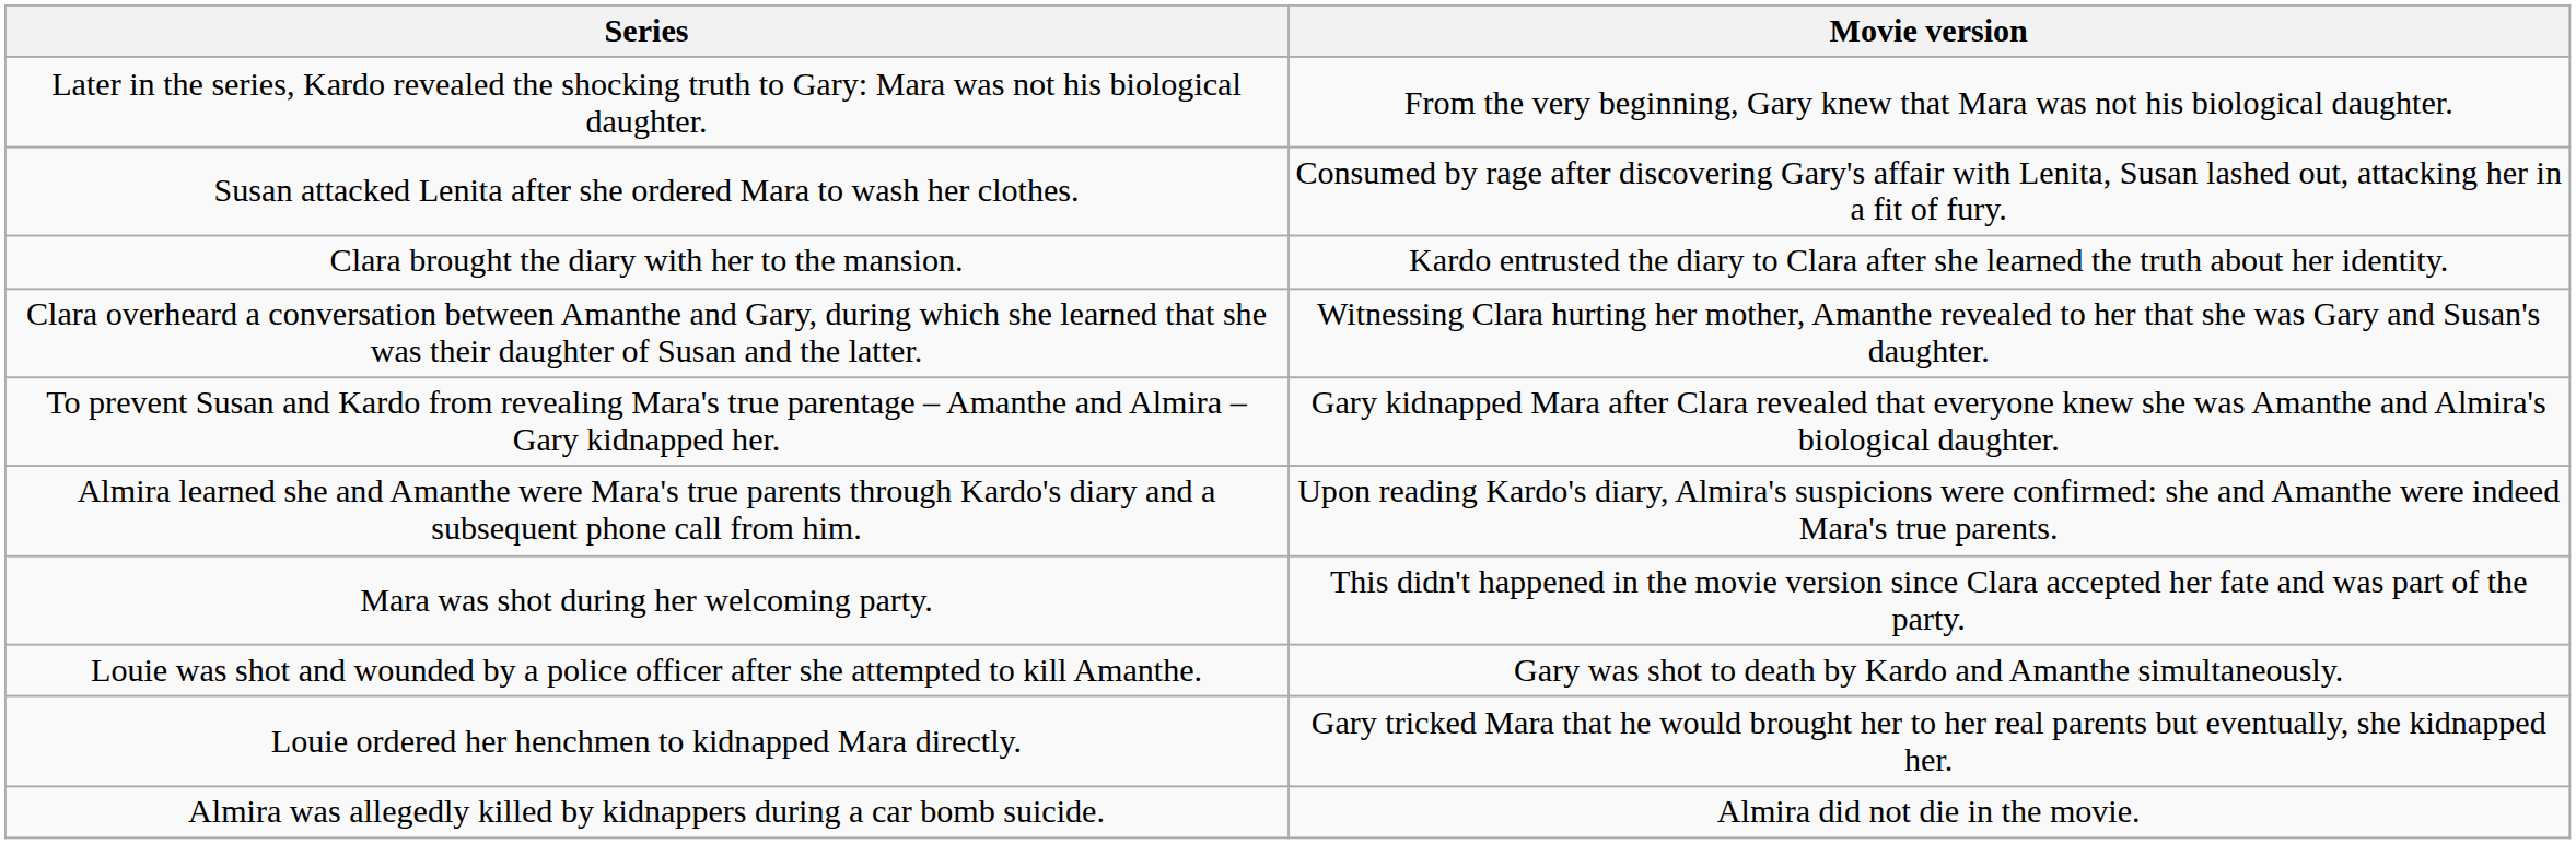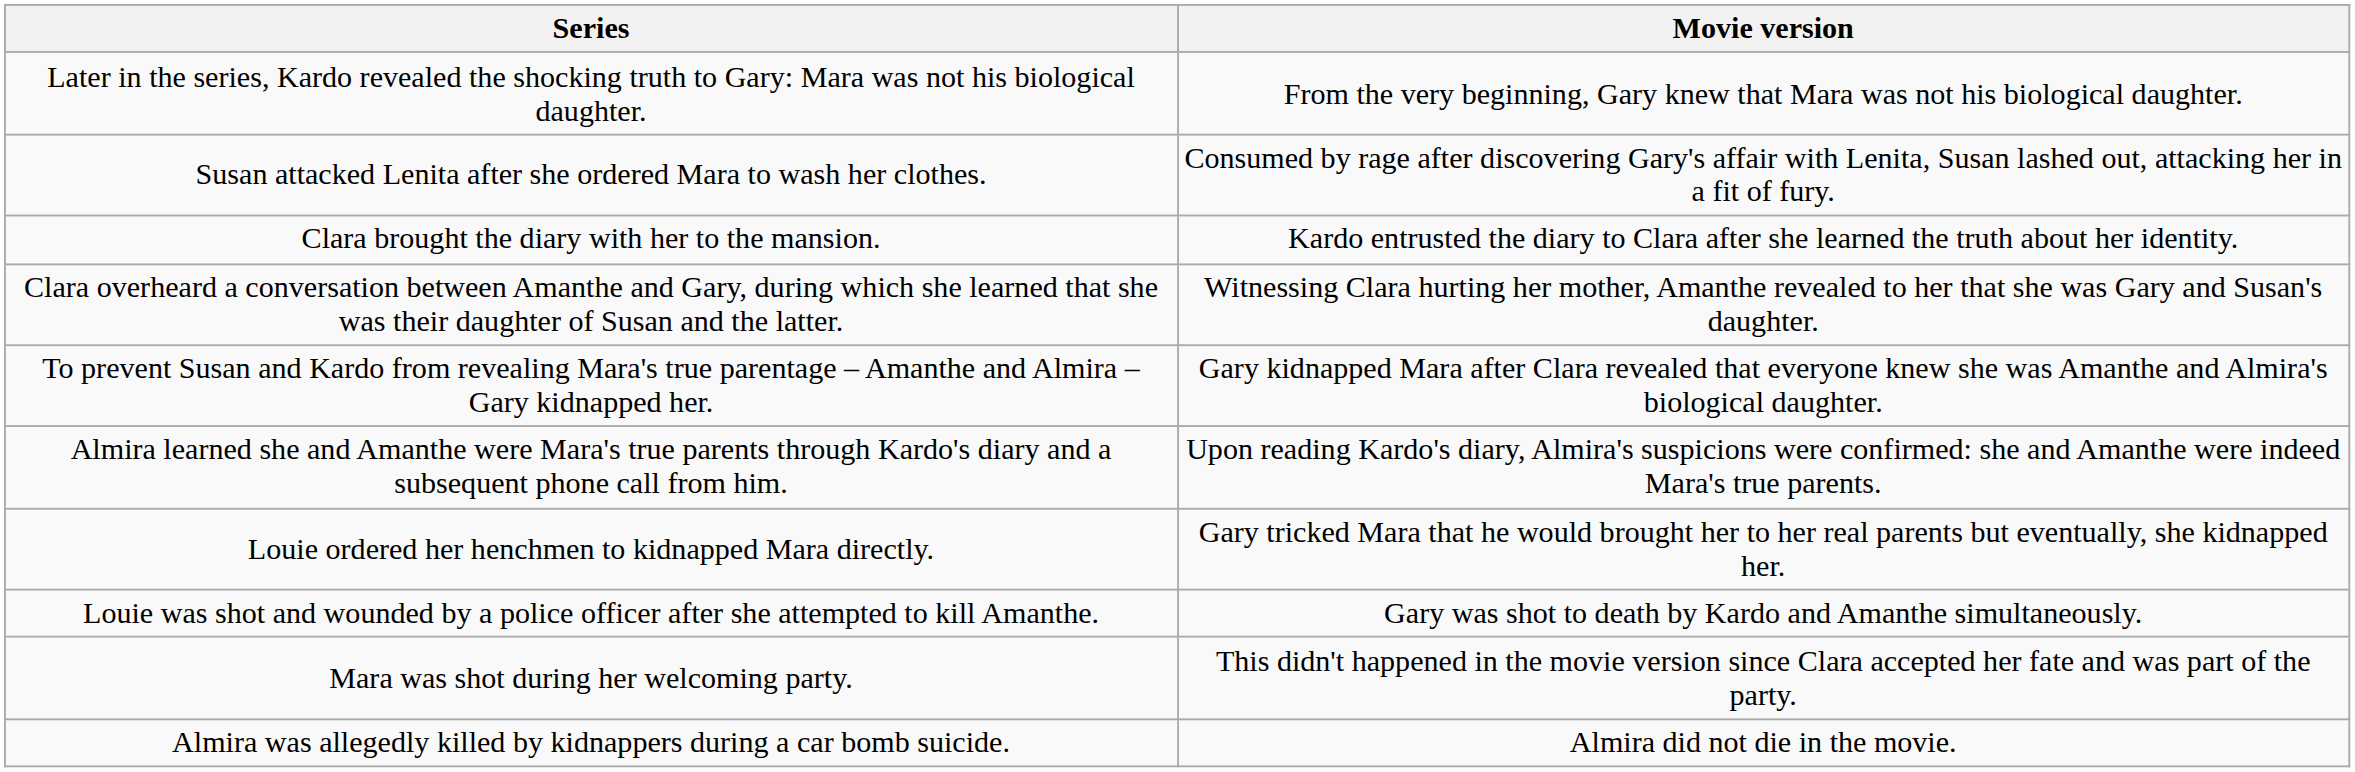 <table class="wikitable" style="text-align:center;">
 <tr>
 <th scope="col" width="50%;">Series</th>
 <th scope="col" width="50%;">Movie version</th>
 </tr>
 <tr>
 <td>Later in the series, Kardo revealed the shocking truth to Gary: Mara was not his biological daughter.</td>
 <td>From the very beginning, Gary knew that Mara was not his biological daughter.</td>
 </tr>
 <tr>
 <td>Susan attacked Lenita after she ordered Mara to wash her clothes.</td>
 <td>Consumed by rage after discovering Gary's affair with Lenita, Susan lashed out, attacking her in a fit of fury.</td>
 </tr>
 <tr>
 <td>Clara brought the diary with her to the mansion.</td>
 <td>Kardo entrusted the diary to Clara after she learned the truth about her identity.</td>
 </tr>
 <tr>
 <td>Clara overheard a conversation between Amanthe and Gary, during which she learned that she was their daughter of Susan and the latter.</td>
 <td>Witnessing Clara hurting her mother, Amanthe revealed to her that she was Gary and Susan's daughter.</td>
 </tr>
 <tr>
 <td>To prevent Susan and Kardo from revealing Mara's true parentage – Amanthe and Almira – Gary kidnapped her.</td>
 <td>Gary kidnapped Mara after Clara revealed that everyone knew she was Amanthe and Almira's biological daughter.</td>
 </tr>
 <tr>
 <td>Almira learned she and Amanthe were Mara's true parents through Kardo's diary and a subsequent phone call from him.</td>
 <td>Upon reading Kardo's diary, Almira's suspicions were confirmed: she and Amanthe were indeed Mara's true parents.</td>
 </tr>
 <tr>
-<td>Mara was shot during her welcoming party.</td>
-<td>This didn't happened in the movie version since Clara accepted her fate and was part of the party.</td>
+<td>Louie ordered her henchmen to kidnapped Mara directly.</td>
+<td>Gary tricked Mara that he would brought her to her real parents but eventually, she kidnapped her.</td>
 </tr>
 <tr>
 <td>Louie was shot and wounded by a police officer after she attempted to kill Amanthe.</td>
 <td>Gary was shot to death by Kardo and Amanthe simultaneously.</td>
 </tr>
 <tr>
-<td>Louie ordered her henchmen to kidnapped Mara directly.</td>
-<td>Gary tricked Mara that he would brought her to her real parents but eventually, she kidnapped her.</td>
+<td>Mara was shot during her welcoming party.</td>
+<td>This didn't happened in the movie version since Clara accepted her fate and was part of the party.</td>
 </tr>
 <tr>
 <td>Almira was allegedly killed by kidnappers during a car bomb suicide.</td>
 <td>Almira did not die in the movie.</td>
 </tr>
 </table>
